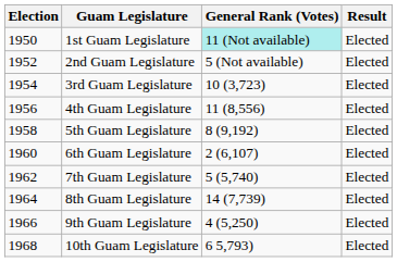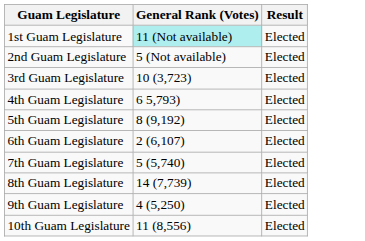 <table class="wikitable sortable" id="elections">
 <tr style="vertical-align:bottom;">
-<th>Election</th>
 <th>Guam Legislature</th>
 <th>General Rank (Votes)</th>
 <th>Result</th>
 </tr>
 <tr>
-<td>1950</td>
 <td>1st Guam Legislature</td>
 <td style="background: paleturquoise;">11 (Not available)</td>
 <td>Elected</td>
 </tr>
 <tr>
-<td>1952</td>
 <td>2nd Guam Legislature</td>
 <td>5 (Not available)</td>
 <td>Elected</td>
 </tr>
 <tr>
-<td>1954</td>
 <td>3rd Guam Legislature</td>
 <td>10 (3,723)</td>
 <td>Elected</td>
 </tr>
 <tr>
-<td>1956</td>
 <td>4th Guam Legislature</td>
-<td>11 (8,556)</td>
+<td>6 5,793)</td>
 <td>Elected</td>
 </tr>
 <tr>
-<td>1958</td>
 <td>5th Guam Legislature</td>
 <td>8 (9,192)</td>
 <td>Elected</td>
 </tr>
 <tr>
-<td>1960</td>
 <td>6th Guam Legislature</td>
 <td>2 (6,107)</td>
 <td>Elected</td>
 </tr>
 <tr>
-<td>1962</td>
 <td>7th Guam Legislature</td>
 <td>5 (5,740)</td>
 <td>Elected</td>
 </tr>
 <tr>
-<td>1964</td>
 <td>8th Guam Legislature</td>
 <td>14 (7,739)</td>
 <td>Elected</td>
 </tr>
 <tr>
-<td>1966</td>
 <td>9th Guam Legislature</td>
 <td>4 (5,250)</td>
 <td>Elected</td>
 </tr>
 <tr>
-<td>1968</td>
 <td>10th Guam Legislature</td>
-<td>6 5,793)</td>
+<td>11 (8,556)</td>
 <td>Elected</td>
 </tr>
 </table>
